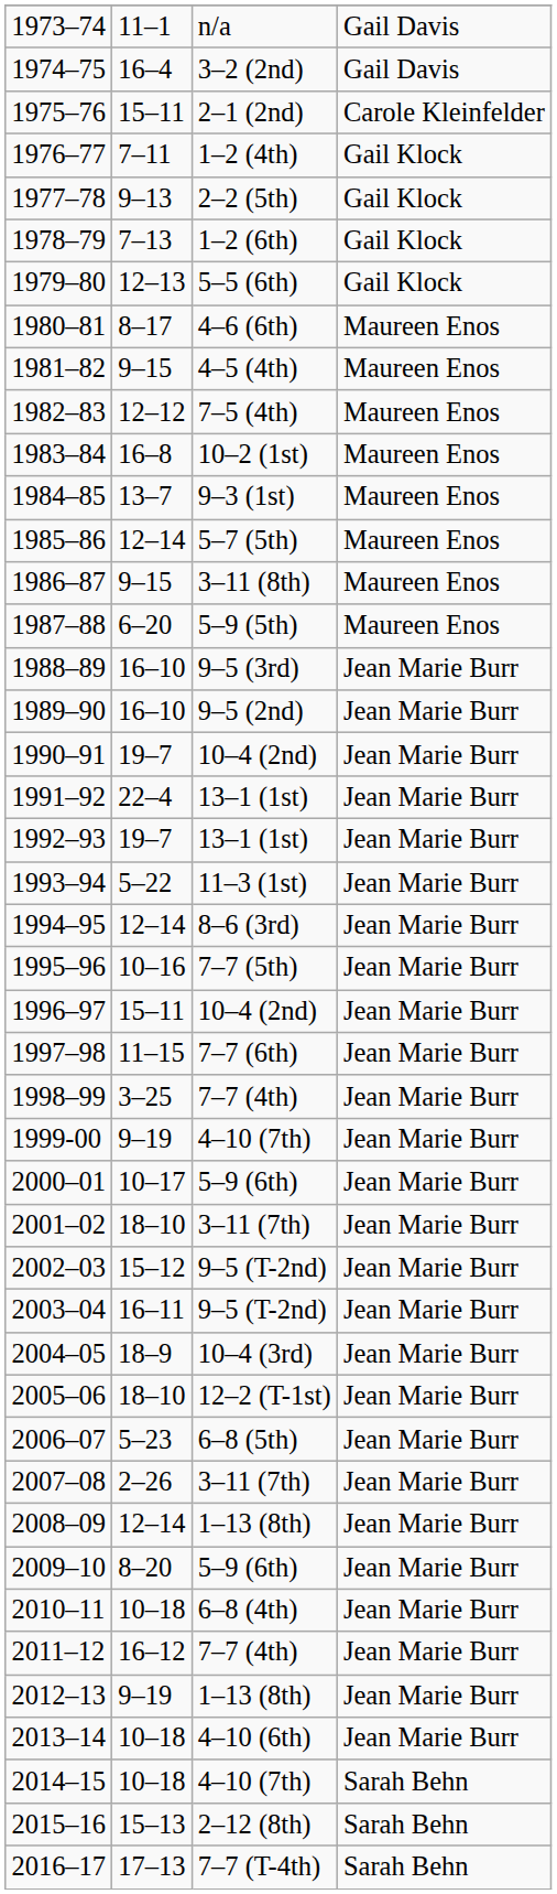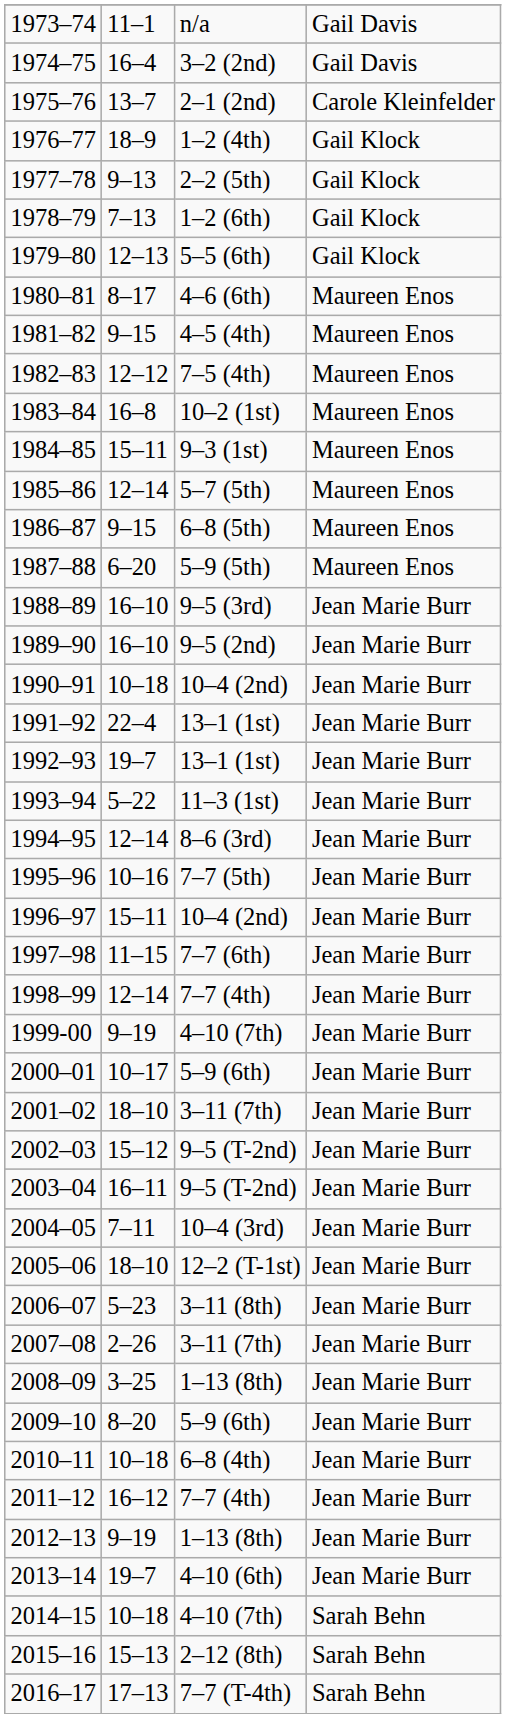 <table class="wikitable">
 <tr align="center">
 </tr>
 <tr>
 <td style="text-align:left">1973–74</td>
 <td>11–1</td>
 <td>n/a</td>
 <td>Gail Davis</td>
 </tr>
 <tr>
 <td style="text-align:left">1974–75</td>
 <td>16–4</td>
 <td>3–2 (2nd)</td>
 <td>Gail Davis</td>
 </tr>
 <tr>
 <td style="text-align:left">1975–76</td>
-<td>15–11</td>
+<td>13–7</td>
 <td>2–1 (2nd)</td>
 <td>Carole Kleinfelder</td>
 </tr>
 <tr>
 <td style="text-align:left">1976–77</td>
-<td>7–11</td>
+<td>18–9</td>
 <td>1–2 (4th)</td>
 <td>Gail Klock</td>
 </tr>
 <tr>
 <td style="text-align:left">1977–78</td>
 <td>9–13</td>
 <td>2–2 (5th)</td>
 <td>Gail Klock</td>
 </tr>
 <tr>
 <td style="text-align:left">1978–79</td>
 <td>7–13</td>
 <td>1–2 (6th)</td>
 <td>Gail Klock</td>
 </tr>
 <tr>
 <td style="text-align:left">1979–80</td>
 <td>12–13</td>
 <td>5–5 (6th)</td>
 <td>Gail Klock</td>
 </tr>
 <tr>
 <td style="text-align:left">1980–81</td>
 <td>8–17</td>
 <td>4–6 (6th)</td>
 <td>Maureen Enos</td>
 </tr>
 <tr>
 <td style="text-align:left">1981–82</td>
 <td>9–15</td>
 <td>4–5 (4th)</td>
 <td>Maureen Enos</td>
 </tr>
 <tr>
 <td style="text-align:left">1982–83</td>
 <td>12–12</td>
 <td>7–5 (4th)</td>
 <td>Maureen Enos</td>
 </tr>
 <tr>
 <td style="text-align:left">1983–84</td>
 <td>16–8</td>
 <td>10–2 (1st)</td>
 <td>Maureen Enos</td>
 </tr>
 <tr>
 <td style="text-align:left">1984–85</td>
-<td>13–7</td>
+<td>15–11</td>
 <td>9–3 (1st)</td>
 <td>Maureen Enos</td>
 </tr>
 <tr>
 <td style="text-align:left">1985–86</td>
 <td>12–14</td>
 <td>5–7 (5th)</td>
 <td>Maureen Enos</td>
 </tr>
 <tr>
 <td style="text-align:left">1986–87</td>
 <td>9–15</td>
-<td>3–11 (8th)</td>
+<td>6–8 (5th)</td>
 <td>Maureen Enos</td>
 </tr>
 <tr>
 <td style="text-align:left">1987–88</td>
 <td>6–20</td>
 <td>5–9 (5th)</td>
 <td>Maureen Enos</td>
 </tr>
 <tr>
 <td style="text-align:left">1988–89</td>
 <td>16–10</td>
 <td>9–5 (3rd)</td>
 <td>Jean Marie Burr</td>
 </tr>
 <tr>
 <td style="text-align:left">1989–90</td>
 <td>16–10</td>
 <td>9–5 (2nd)</td>
 <td>Jean Marie Burr</td>
 </tr>
 <tr>
 <td style="text-align:left">1990–91</td>
-<td>19–7</td>
+<td>10–18</td>
 <td>10–4 (2nd)</td>
 <td>Jean Marie Burr</td>
 </tr>
 <tr>
 <td style="text-align:left">1991–92</td>
 <td>22–4</td>
 <td>13–1 (1st)</td>
 <td>Jean Marie Burr</td>
 </tr>
 <tr>
 <td style="text-align:left">1992–93</td>
 <td>19–7</td>
 <td>13–1 (1st)</td>
 <td>Jean Marie Burr</td>
 </tr>
 <tr>
 <td style="text-align:left">1993–94</td>
 <td>5–22</td>
 <td>11–3 (1st)</td>
 <td>Jean Marie Burr</td>
 </tr>
 <tr>
 <td style="text-align:left">1994–95</td>
 <td>12–14</td>
 <td>8–6 (3rd)</td>
 <td>Jean Marie Burr</td>
 </tr>
 <tr>
 <td style="text-align:left">1995–96</td>
 <td>10–16</td>
 <td>7–7 (5th)</td>
 <td>Jean Marie Burr</td>
 </tr>
 <tr>
 <td style="text-align:left">1996–97</td>
 <td>15–11</td>
 <td>10–4 (2nd)</td>
 <td>Jean Marie Burr</td>
 </tr>
 <tr>
 <td style="text-align:left">1997–98</td>
 <td>11–15</td>
 <td>7–7 (6th)</td>
 <td>Jean Marie Burr</td>
 </tr>
 <tr>
 <td style="text-align:left">1998–99</td>
-<td>3–25</td>
+<td>12–14</td>
 <td>7–7 (4th)</td>
 <td>Jean Marie Burr</td>
 </tr>
 <tr>
 <td style="text-align:left">1999-00</td>
 <td>9–19</td>
 <td>4–10 (7th)</td>
 <td>Jean Marie Burr</td>
 </tr>
 <tr>
 <td style="text-align:left">2000–01</td>
 <td>10–17</td>
 <td>5–9 (6th)</td>
 <td>Jean Marie Burr</td>
 </tr>
 <tr>
 <td style="text-align:left">2001–02</td>
 <td>18–10</td>
 <td>3–11 (7th)</td>
 <td>Jean Marie Burr</td>
 </tr>
 <tr>
 <td style="text-align:left">2002–03</td>
 <td>15–12</td>
 <td>9–5 (T-2nd)</td>
 <td>Jean Marie Burr</td>
 </tr>
 <tr>
 <td style="text-align:left">2003–04</td>
 <td>16–11</td>
 <td>9–5 (T-2nd)</td>
 <td>Jean Marie Burr</td>
 </tr>
 <tr>
 <td style="text-align:left">2004–05</td>
-<td>18–9</td>
+<td>7–11</td>
 <td>10–4 (3rd)</td>
 <td>Jean Marie Burr</td>
 </tr>
 <tr>
 <td style="text-align:left">2005–06</td>
 <td>18–10</td>
 <td>12–2 (T-1st)</td>
 <td>Jean Marie Burr</td>
 </tr>
 <tr>
 <td style="text-align:left">2006–07</td>
 <td>5–23</td>
-<td>6–8 (5th)</td>
+<td>3–11 (8th)</td>
 <td>Jean Marie Burr</td>
 </tr>
 <tr>
 <td style="text-align:left">2007–08</td>
 <td>2–26</td>
 <td>3–11 (7th)</td>
 <td>Jean Marie Burr</td>
 </tr>
 <tr>
 <td style="text-align:left">2008–09</td>
-<td>12–14</td>
+<td>3–25</td>
 <td>1–13 (8th)</td>
 <td>Jean Marie Burr</td>
 </tr>
 <tr>
 <td style="text-align:left">2009–10</td>
 <td>8–20</td>
 <td>5–9 (6th)</td>
 <td>Jean Marie Burr</td>
 </tr>
 <tr>
 <td style="text-align:left">2010–11</td>
 <td>10–18</td>
 <td>6–8 (4th)</td>
 <td>Jean Marie Burr</td>
 </tr>
 <tr>
 <td style="text-align:left">2011–12</td>
 <td>16–12</td>
 <td>7–7 (4th)</td>
 <td>Jean Marie Burr</td>
 </tr>
 <tr>
 <td style="text-align:left">2012–13</td>
 <td>9–19</td>
 <td>1–13 (8th)</td>
 <td>Jean Marie Burr</td>
 </tr>
 <tr>
 <td style="text-align:left">2013–14</td>
-<td>10–18</td>
+<td>19–7</td>
 <td>4–10 (6th)</td>
 <td>Jean Marie Burr</td>
 </tr>
 <tr>
 <td style="text-align:left">2014–15</td>
 <td>10–18</td>
 <td>4–10 (7th)</td>
 <td>Sarah Behn</td>
 </tr>
 <tr>
 <td style="text-align:left">2015–16</td>
 <td>15–13</td>
 <td>2–12 (8th)</td>
 <td>Sarah Behn</td>
 </tr>
 <tr>
 <td style="text-align:left">2016–17</td>
 <td>17–13</td>
 <td>7–7 (T-4th)</td>
 <td>Sarah Behn</td>
 </tr>
 </table>
